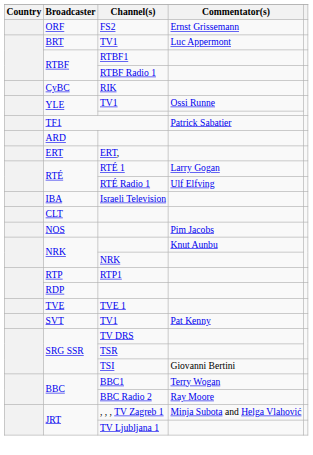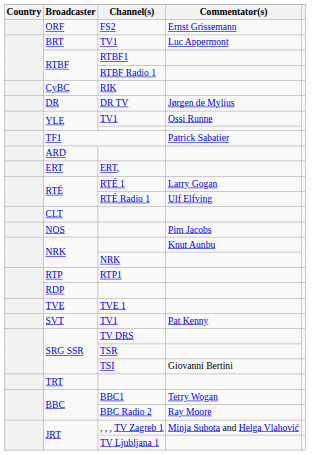 <table class="wikitable plainrowheaders">
 <tr>
 </tr>
 <tr>
 <th scope="col">Country</th>
 <th scope="col">Broadcaster</th>
 <th scope="col">Channel(s)</th>
 <th scope="col">Commentator(s)</th>
 <th scope="col"></th>
 </tr>
 <tr>
 <th scope="row"></th>
 <td><a href='#'>ORF</a></td>
 <td><a href='#'>FS2</a></td>
 <td><a href='#'>Ernst Grissemann</a></td>
 <td style="text-align:center"></td>
 </tr>
 <tr>
 <th scope="rowgroup" rowspan="3"></th>
 <td><a href='#'>BRT</a></td>
 <td><a href='#'>TV1</a></td>
 <td><a href='#'>Luc Appermont</a></td>
 <td style="text-align:center"></td>
 </tr>
 <tr>
 <td rowspan="2"><a href='#'>RTBF</a></td>
 <td><a href='#'>RTBF1</a></td>
 <td></td>
 <td style="text-align:center"></td>
 </tr>
 <tr>
 <td><a href='#'>RTBF Radio 1</a></td>
 <td></td>
 <td style="text-align:center"></td>
 </tr>
 <tr>
 <th scope="row"></th>
 <td><a href='#'>CyBC</a></td>
 <td><a href='#'>RIK</a></td>
 <td></td>
 <td style="text-align:center"></td>
 </tr>
 <tr>
+<th scope="row"></th>
+<td><a href='#'>DR</a></td>
+<td><a href='#'>DR TV</a></td>
+<td><a href='#'>Jørgen de Mylius</a></td>
+<td style="text-align:center"></td>
+</tr>
+<tr>
 <th scope="rowgroup" rowspan="2"></th>
 <td rowspan="2"><a href='#'>YLE</a></td>
 <td><a href='#'>TV1</a></td>
 <td><a href='#'>Ossi Runne</a></td>
 <td style="text-align:center" rowspan="2"></td>
 </tr>
 <tr>
 <td></td>
 <td></td>
 </tr>
 <tr>
 <th scope="row"></th>
 <td colspan="2"><a href='#'>TF1</a></td>
 <td><a href='#'>Patrick Sabatier</a></td>
 <td style="text-align:center"></td>
 </tr>
 <tr>
 <th scope="row"></th>
 <td><a href='#'>ARD</a></td>
 <td></td>
 <td></td>
 <td style="text-align:center"></td>
 </tr>
 <tr>
 <th scope="row"></th>
 <td><a href='#'>ERT</a></td>
 <td><a href='#'>ERT</a>, </td>
 <td></td>
 <td style="text-align:center"></td>
 </tr>
 <tr>
 <th scope="rowgroup" rowspan="2"></th>
 <td rowspan="2"><a href='#'>RTÉ</a></td>
 <td><a href='#'>RTÉ 1</a></td>
 <td><a href='#'>Larry Gogan</a></td>
 <td style="text-align:center"></td>
 </tr>
 <tr>
 <td><a href='#'>RTÉ Radio 1</a></td>
 <td><a href='#'>Ulf Elfving</a></td>
-<td style="text-align:center"></td>
-</tr>
-<tr>
-<th scope="row"></th>
-<td><a href='#'>IBA</a></td>
-<td><a href='#'>Israeli Television</a></td>
-<td></td>
 <td style="text-align:center"></td>
 </tr>
 <tr>
 <th scope="row"></th>
 <td><a href='#'>CLT</a></td>
 <td></td>
 <td></td>
 <td style="text-align:center"></td>
 </tr>
 <tr>
 <th scope="row"></th>
 <td><a href='#'>NOS</a></td>
 <td></td>
 <td><a href='#'>Pim Jacobs</a></td>
 <td style="text-align:center"></td>
 </tr>
 <tr>
 <th scope="rowgroup" rowspan="2"></th>
 <td rowspan="2"><a href='#'>NRK</a></td>
 <td></td>
 <td><a href='#'>Knut Aunbu</a></td>
 <td style="text-align:center" rowspan="2"></td>
 </tr>
 <tr>
 <td><a href='#'>NRK</a></td>
 <td></td>
 </tr>
 <tr>
 <th scope="rowgroup" rowspan="2"></th>
 <td><a href='#'>RTP</a></td>
 <td><a href='#'>RTP1</a></td>
 <td></td>
 <td style="text-align:center"></td>
 </tr>
 <tr>
 <td><a href='#'>RDP</a></td>
 <td></td>
 <td></td>
 <td style="text-align:center"></td>
 </tr>
 <tr>
 <th scope="row"></th>
 <td><a href='#'>TVE</a></td>
 <td><a href='#'>TVE 1</a></td>
 <td></td>
 <td style="text-align:center"></td>
 </tr>
 <tr>
 <th scope="row"></th>
 <td><a href='#'>SVT</a></td>
 <td><a href='#'>TV1</a></td>
 <td><a href='#'>Pat Kenny</a></td>
 <td style="text-align:center"></td>
 </tr>
 <tr>
 <th scope="rowgroup" rowspan="3"></th>
 <td rowspan="3"><a href='#'>SRG SSR</a></td>
 <td><a href='#'>TV DRS</a></td>
 <td></td>
 <td style="text-align:center" rowspan="2"></td>
 </tr>
 <tr>
 <td><a href='#'>TSR</a></td>
 <td></td>
 </tr>
 <tr>
 <td><a href='#'>TSI</a></td>
 <td>Giovanni Bertini</td>
 <td style="text-align:center"></td>
 </tr>
 <tr>
+<th scope="row"></th>
+<td><a href='#'>TRT</a></td>
+<td></td>
+<td></td>
+<td style="text-align:center"></td>
+</tr>
+<tr>
 <th scope="rowgroup" rowspan="2"></th>
 <td rowspan="2"><a href='#'>BBC</a></td>
 <td><a href='#'>BBC1</a></td>
 <td><a href='#'>Terry Wogan</a></td>
 <td style="text-align:center"></td>
 </tr>
 <tr>
 <td><a href='#'>BBC Radio 2</a></td>
 <td><a href='#'>Ray Moore</a></td>
 <td style="text-align:center"></td>
 </tr>
 <tr>
 <th scope="rowgroup" rowspan="5"></th>
 <td rowspan="5"><a href='#'>JRT</a></td>
 <td>, , , <a href='#'>TV Zagreb 1</a></td>
 <td><a href='#'>Minja Subota</a> and <a href='#'>Helga Vlahović</a></td>
 <td style="text-align:center"></td>
 </tr>
 <tr>
 <td><a href='#'>TV Ljubljana 1</a></td>
 <td></td>
 <td style="text-align:center"></td>
 </tr>
 </table>
